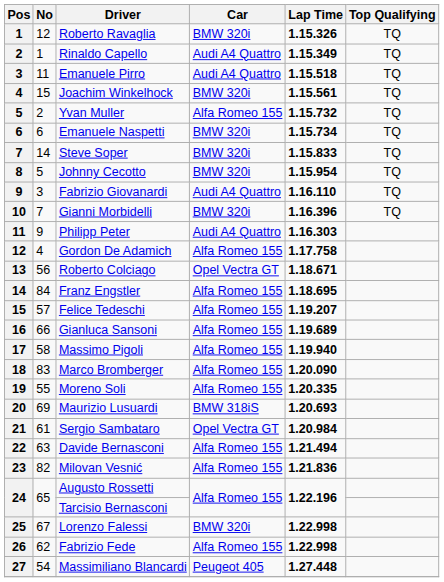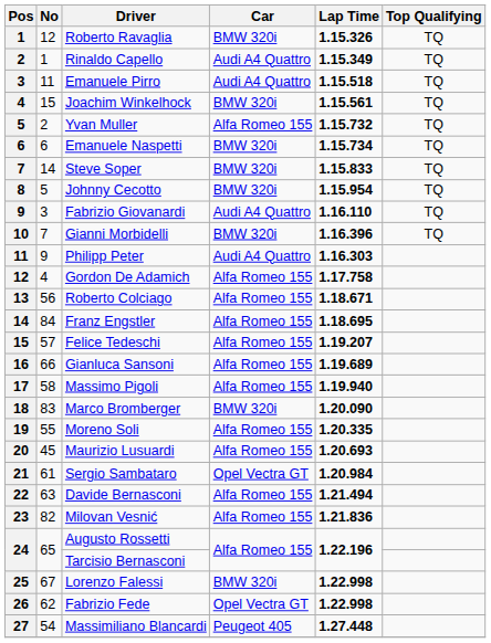 <table class="wikitable" style="font-size: 85%;">
 <tr>
 <th>Pos</th>
 <th>No</th>
 <th>Driver</th>
 <th>Car</th>
 <th>Lap Time</th>
 <th>Top Qualifying</th>
 </tr>
 <tr>
 <th>1</th>
 <td>12</td>
 <td> <a href='#'>Roberto Ravaglia</a></td>
 <td><a href='#'>BMW 320i</a></td>
 <td><strong>1.15.326</strong></td>
 <td align=center>TQ</td>
 </tr>
 <tr>
 <th>2</th>
 <td>1</td>
 <td> <a href='#'>Rinaldo Capello</a></td>
 <td><a href='#'>Audi A4 Quattro</a></td>
 <td><strong>1.15.349</strong></td>
 <td align=center>TQ</td>
 </tr>
 <tr>
 <th>3</th>
 <td>11</td>
 <td> <a href='#'>Emanuele Pirro</a></td>
 <td><a href='#'>Audi A4 Quattro</a></td>
 <td><strong>1.15.518</strong></td>
 <td align=center>TQ</td>
 </tr>
 <tr>
 <th>4</th>
 <td>15</td>
 <td> <a href='#'>Joachim Winkelhock</a></td>
 <td><a href='#'>BMW 320i</a></td>
 <td><strong>1.15.561</strong></td>
 <td align=center>TQ</td>
 </tr>
 <tr>
 <th>5</th>
 <td>2</td>
 <td> <a href='#'>Yvan Muller</a></td>
 <td><a href='#'>Alfa Romeo 155</a></td>
 <td><strong>1.15.732</strong></td>
 <td align=center>TQ</td>
 </tr>
 <tr>
 <th>6</th>
 <td>6</td>
 <td> <a href='#'>Emanuele Naspetti</a></td>
 <td><a href='#'>BMW 320i</a></td>
 <td><strong>1.15.734</strong></td>
 <td align=center>TQ</td>
 </tr>
 <tr>
 <th>7</th>
 <td>14</td>
 <td> <a href='#'>Steve Soper</a></td>
 <td><a href='#'>BMW 320i</a></td>
 <td><strong>1.15.833</strong></td>
 <td align=center>TQ</td>
 </tr>
 <tr>
 <th>8</th>
 <td>5</td>
 <td> <a href='#'>Johnny Cecotto</a></td>
 <td><a href='#'>BMW 320i</a></td>
 <td><strong>1.15.954</strong></td>
 <td align=center>TQ</td>
 </tr>
 <tr>
 <th>9</th>
 <td>3</td>
 <td> <a href='#'>Fabrizio Giovanardi</a></td>
 <td><a href='#'>Audi A4 Quattro</a></td>
 <td><strong>1.16.110</strong></td>
 <td align=center>TQ</td>
 </tr>
 <tr>
 <th>10</th>
 <td>7</td>
 <td> <a href='#'>Gianni Morbidelli</a></td>
 <td><a href='#'>BMW 320i</a></td>
 <td><strong>1.16.396</strong></td>
 <td align=center>TQ</td>
 </tr>
 <tr>
 <th>11</th>
 <td>9</td>
 <td> <a href='#'>Philipp Peter</a></td>
 <td><a href='#'>Audi A4 Quattro</a></td>
 <td><strong>1.16.303</strong></td>
 <td></td>
 </tr>
 <tr>
 <th>12</th>
 <td>4</td>
 <td> <a href='#'>Gordon De Adamich</a></td>
 <td><a href='#'>Alfa Romeo 155</a></td>
 <td><strong>1.17.758</strong></td>
 <td></td>
 </tr>
 <tr>
 <th>13</th>
 <td>56</td>
 <td> <a href='#'>Roberto Colciago</a></td>
-<td><a href='#'> Opel Vectra GT</a></td>
+<td><a href='#'>Alfa Romeo 155</a></td>
 <td><strong>1.18.671</strong></td>
 <td></td>
 </tr>
 <tr>
 <th>14</th>
 <td>84</td>
 <td> <a href='#'>Franz Engstler</a></td>
 <td><a href='#'>Alfa Romeo 155</a></td>
 <td><strong>1.18.695</strong></td>
 <td></td>
 </tr>
 <tr>
 <th>15</th>
 <td>57</td>
 <td> <a href='#'>Felice Tedeschi</a></td>
 <td><a href='#'>Alfa Romeo 155</a></td>
 <td><strong>1.19.207</strong></td>
 <td></td>
 </tr>
 <tr>
 <th>16</th>
 <td>66</td>
 <td> <a href='#'>Gianluca Sansoni</a></td>
 <td><a href='#'>Alfa Romeo 155</a></td>
 <td><strong>1.19.689</strong></td>
 <td></td>
 </tr>
 <tr>
 <th>17</th>
 <td>58</td>
 <td> <a href='#'>Massimo Pigoli</a></td>
 <td><a href='#'>Alfa Romeo 155</a></td>
 <td><strong>1.19.940</strong></td>
 <td></td>
 </tr>
 <tr>
 <th>18</th>
 <td>83</td>
 <td> <a href='#'>Marco Bromberger</a></td>
-<td><a href='#'>Alfa Romeo 155</a></td>
+<td><a href='#'>BMW 320i</a></td>
 <td><strong>1.20.090</strong></td>
 <td></td>
 </tr>
 <tr>
 <th>19</th>
 <td>55</td>
 <td> <a href='#'>Moreno Soli</a></td>
 <td><a href='#'>Alfa Romeo 155</a></td>
 <td><strong>1.20.335</strong></td>
 <td></td>
 </tr>
 <tr>
 <th>20</th>
-<td>69</td>
+<td>45</td>
 <td> <a href='#'>Maurizio Lusuardi</a></td>
-<td><a href='#'>BMW 318iS</a></td>
+<td><a href='#'>Alfa Romeo 155</a></td>
 <td><strong>1.20.693</strong></td>
 <td></td>
 </tr>
 <tr>
 <th>21</th>
 <td>61</td>
 <td> <a href='#'>Sergio Sambataro</a></td>
 <td><a href='#'> Opel Vectra GT</a></td>
 <td><strong>1.20.984</strong></td>
 <td></td>
 </tr>
 <tr>
 <th>22</th>
 <td>63</td>
 <td> <a href='#'>Davide Bernasconi</a></td>
 <td><a href='#'>Alfa Romeo 155</a></td>
 <td><strong>1.21.494</strong></td>
 <td></td>
 </tr>
 <tr>
 <th>23</th>
 <td>82</td>
 <td> <a href='#'>Milovan Vesnić</a></td>
 <td><a href='#'>Alfa Romeo 155</a></td>
 <td><strong>1.21.836</strong></td>
 <td></td>
 </tr>
 <tr>
 <th rowspan=2>24</th>
 <td rowspan=2>65</td>
 <td> <a href='#'>Augusto Rossetti</a></td>
 <td rowspan=2><a href='#'>Alfa Romeo 155</a></td>
 <td rowspan=2><strong>1.22.196</strong></td>
 <td></td>
 </tr>
 <tr>
 <td> <a href='#'>Tarcisio Bernasconi</a></td>
 </tr>
 <tr>
 <th>25</th>
 <td>67</td>
 <td> <a href='#'>Lorenzo Falessi</a></td>
 <td><a href='#'>BMW 320i</a></td>
 <td><strong>1.22.998</strong></td>
 <td></td>
 </tr>
 <tr>
 <th>26</th>
 <td>62</td>
 <td> <a href='#'>Fabrizio Fede</a></td>
-<td><a href='#'>Alfa Romeo 155</a></td>
+<td><a href='#'> Opel Vectra GT</a></td>
 <td><strong>1.22.998</strong></td>
 <td></td>
 </tr>
 <tr>
 <th>27</th>
 <td>54</td>
 <td> <a href='#'>Massimiliano Blancardi</a></td>
 <td><a href='#'>Peugeot 405</a></td>
 <td><strong>1.27.448</strong></td>
 <td></td>
 </tr>
 <tr>
 </tr>
 </table>
